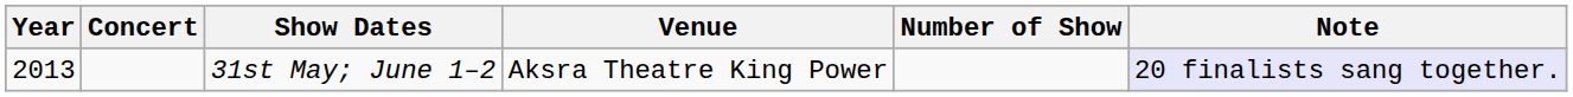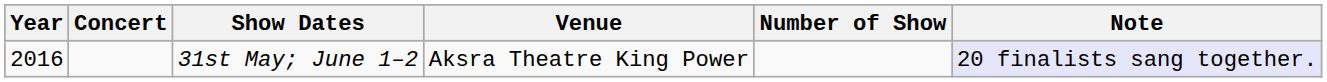 <table class="wikitable">
 <tr>
 <th>Year</th>
 <th>Concert</th>
 <th>Show Dates</th>
 <th>Venue</th>
 <th>Number of Show</th>
 <th>Note</th>
 </tr>
 <tr>
-<td style="text-align:center;">2013</td>
+<td style="text-align:center;">2016</td>
 <td></td>
 <td><em>31st May; June 1–2</em></td>
 <td>Aksra Theatre King Power</td>
 <td></td>
 <td style="background: lavender;">20 finalists sang together.</td>
 </tr>
 </table>
